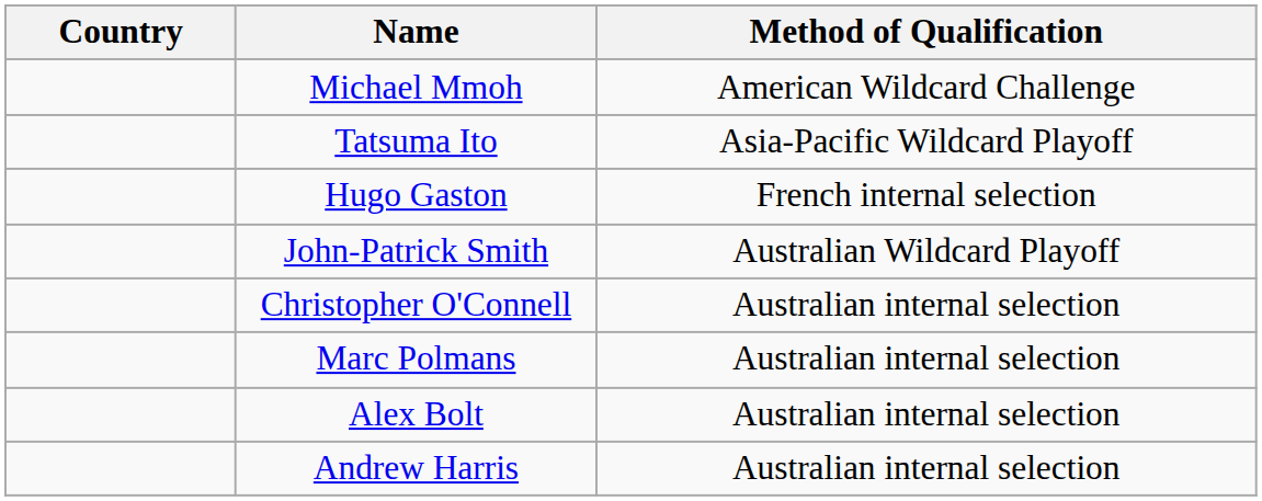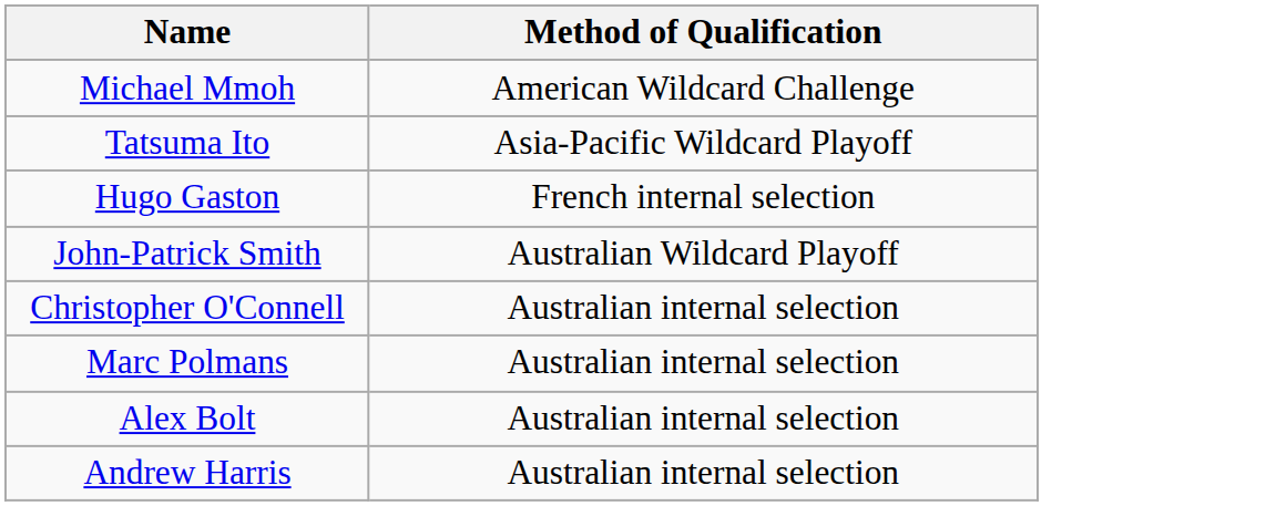 <table class="wikitable" style="text-align: center;">
 <tr>
-<th style="width:100px;">Country</th>
 <th width=160>Name</th>
 <th width=300>Method of Qualification</th>
 </tr>
 <tr>
-<td></td>
 <td><a href='#'>Michael Mmoh</a></td>
 <td>American Wildcard Challenge</td>
 </tr>
 <tr>
-<td></td>
 <td><a href='#'>Tatsuma Ito</a></td>
 <td>Asia-Pacific Wildcard Playoff</td>
 </tr>
 <tr>
-<td></td>
 <td><a href='#'>Hugo Gaston</a></td>
 <td>French internal selection</td>
 </tr>
 <tr>
-<td></td>
 <td><a href='#'>John-Patrick Smith</a></td>
 <td>Australian Wildcard Playoff</td>
 </tr>
 <tr>
-<td></td>
 <td><a href='#'>Christopher O'Connell</a></td>
 <td>Australian internal selection</td>
 </tr>
 <tr>
-<td></td>
 <td><a href='#'>Marc Polmans</a></td>
 <td>Australian internal selection</td>
 </tr>
 <tr>
-<td></td>
 <td><a href='#'>Alex Bolt</a></td>
 <td>Australian internal selection</td>
 </tr>
 <tr>
-<td></td>
 <td><a href='#'>Andrew Harris</a></td>
 <td>Australian internal selection</td>
 </tr>
 </table>
